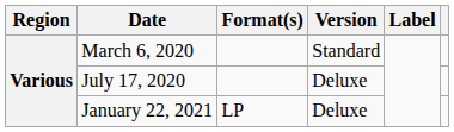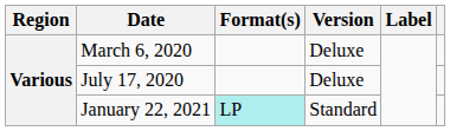 <table class="wikitable plainrowheaders">
 <tr>
 <th scope="col">Region</th>
 <th scope="col">Date</th>
 <th scope="col">Format(s)</th>
 <th scope="col">Version</th>
 <th scope="col">Label</th>
 <th scope="col"></th>
 </tr>
 <tr>
 <th scope="row" rowspan="3">Various</th>
 <td>March 6, 2020</td>
 <td></td>
-<td>Standard</td>
+<td>Deluxe</td>
 <td rowspan="3"></td>
 <td></td>
 </tr>
 <tr>
 <td>July 17, 2020</td>
 <td></td>
 <td>Deluxe</td>
 <td></td>
 </tr>
 <tr>
 <td>January 22, 2021</td>
-<td>LP</td>
-<td>Deluxe</td>
+<td style="background: paleturquoise;">LP</td>
+<td>Standard</td>
 <td></td>
 </tr>
 </table>
